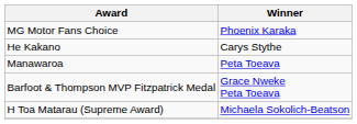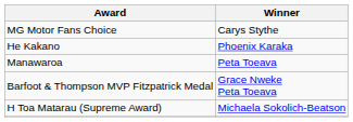 <table class="wikitable collapsible">
 <tr>
 <th>Award</th>
 <th>Winner</th>
 </tr>
 <tr>
 <td>MG Motor Fans Choice</td>
-<td><a href='#'>Phoenix Karaka</a></td>
+<td>Carys Stythe</td>
 </tr>
 <tr>
 <td>He Kakano</td>
-<td>Carys Stythe</td>
+<td><a href='#'>Phoenix Karaka</a></td>
 </tr>
 <tr>
 <td>Manawaroa</td>
 <td><a href='#'>Peta Toeava</a></td>
 </tr>
 <tr>
 <td>Barfoot & Thompson MVP Fitzpatrick Medal</td>
 <td><a href='#'>Grace Nweke</a><br><a href='#'>Peta Toeava</a></td>
 </tr>
 <tr>
 <td>H Toa Matarau (Supreme Award)</td>
 <td><a href='#'>Michaela Sokolich-Beatson</a></td>
 </tr>
 <tr>
 </tr>
 </table>
